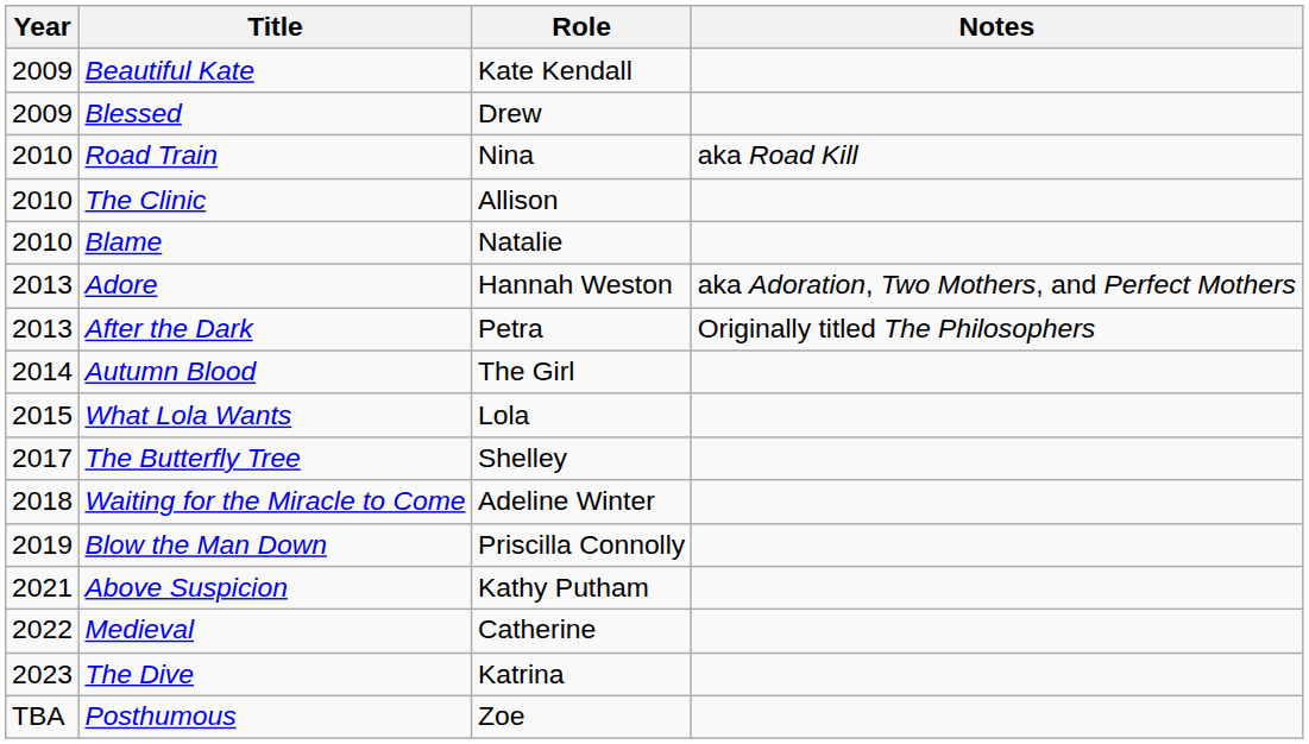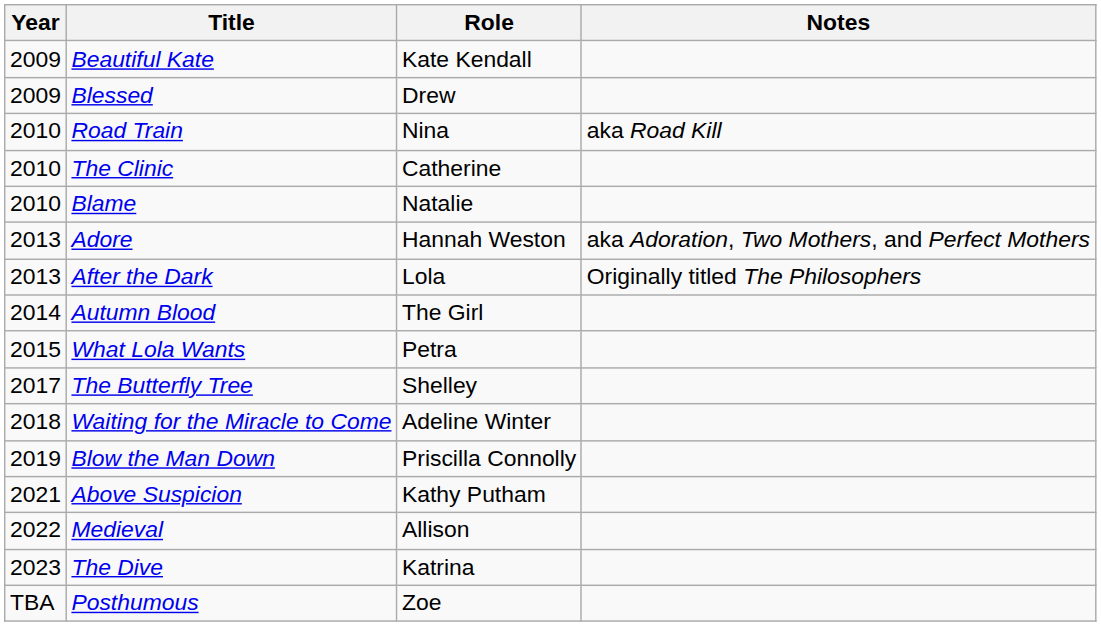 <table class="wikitable sortable">
 <tr>
 <th>Year</th>
 <th>Title</th>
 <th>Role</th>
 <th class="unsortable">Notes</th>
 </tr>
 <tr>
 <td>2009</td>
 <td><em><a href='#'>Beautiful Kate</a></em></td>
 <td>Kate Kendall</td>
 <td></td>
 </tr>
 <tr>
 <td>2009</td>
 <td><em><a href='#'>Blessed</a></em></td>
 <td>Drew</td>
 <td></td>
 </tr>
 <tr>
 <td>2010</td>
 <td><em><a href='#'>Road Train</a></em></td>
 <td>Nina</td>
 <td>aka <em>Road Kill</em></td>
 </tr>
 <tr>
 <td>2010</td>
 <td><em><a href='#'>The Clinic</a></em></td>
-<td>Allison</td>
+<td>Catherine</td>
 <td></td>
 </tr>
 <tr>
 <td>2010</td>
 <td><em><a href='#'>Blame</a></em></td>
 <td>Natalie</td>
 <td></td>
 </tr>
 <tr>
 <td>2013</td>
 <td><em><a href='#'>Adore</a></em></td>
 <td>Hannah Weston</td>
 <td>aka <em>Adoration</em>, <em>Two Mothers</em>, and <em>Perfect Mothers</em></td>
 </tr>
 <tr>
 <td>2013</td>
 <td><em><a href='#'>After the Dark</a></em></td>
-<td>Petra</td>
+<td>Lola</td>
 <td>Originally titled <em>The Philosophers</em></td>
 </tr>
 <tr>
 <td>2014</td>
 <td><em><a href='#'>Autumn Blood</a></em></td>
 <td>The Girl</td>
 <td></td>
 </tr>
 <tr>
 <td>2015</td>
 <td><em><a href='#'>What Lola Wants</a></em></td>
-<td>Lola</td>
+<td>Petra</td>
 <td></td>
 </tr>
 <tr>
 <td>2017</td>
 <td><em><a href='#'>The Butterfly Tree</a></em></td>
 <td>Shelley</td>
 <td></td>
 </tr>
 <tr>
 <td>2018</td>
 <td><em><a href='#'>Waiting for the Miracle to Come</a></em></td>
 <td>Adeline Winter</td>
 <td></td>
 </tr>
 <tr>
 <td>2019</td>
 <td><em><a href='#'>Blow the Man Down</a></em></td>
 <td>Priscilla Connolly</td>
 <td></td>
 </tr>
 <tr>
 <td>2021</td>
 <td><em><a href='#'>Above Suspicion</a></em></td>
 <td>Kathy Putham</td>
 <td></td>
 </tr>
 <tr>
 <td>2022</td>
 <td><em><a href='#'>Medieval</a></em></td>
-<td>Catherine</td>
+<td>Allison</td>
 <td></td>
 </tr>
 <tr>
 <td>2023</td>
 <td><em><a href='#'>The Dive</a></em></td>
 <td>Katrina</td>
 <td></td>
 </tr>
 <tr>
 <td>TBA</td>
 <td><a href='#'><em>Posthumous</em></a></td>
 <td>Zoe</td>
 <td></td>
 </tr>
 </table>
